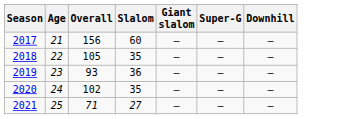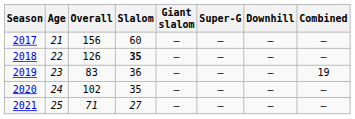 <table class=wikitable style="text-align:center">
 <tr>
 <th>Season</th>
 <th>Age</th>
 <th>Overall</th>
 <th>Slalom</th>
 <th>Giant<br>slalom</th>
 <th>Super-G</th>
 <th>Downhill</th>
+<th>Combined</th>
 </tr>
 <tr>
 <td><a href='#'>2017</a></td>
 <td><em>21</em></td>
 <td>156</td>
 <td>60</td>
 <td>—</td>
 <td>—</td>
 <td>—</td>
+<td>—</td>
 </tr>
 <tr>
 <td><a href='#'>2018</a></td>
 <td><em>22</em></td>
-<td>105</td>
-<td>35</td>
+<td>126</td>
+<td><strong>35</strong></td>
+<td>—</td>
 <td>—</td>
 <td>—</td>
 <td>—</td>
 </tr>
 <tr>
 <td><a href='#'>2019</a></td>
 <td><em>23</em></td>
-<td>93</td>
+<td>83</td>
 <td>36</td>
 <td>—</td>
 <td>—</td>
 <td>—</td>
+<td>19</td>
 </tr>
 <tr>
 <td><a href='#'>2020</a></td>
 <td><em>24</em></td>
 <td>102</td>
 <td>35</td>
+<td>—</td>
 <td>—</td>
 <td>—</td>
 <td>—</td>
 </tr>
 <tr>
 <td><a href='#'>2021</a></td>
 <td><em>25</em></td>
 <td><em>71</em></td>
 <td><em>27</em></td>
 <td>—</td>
 <td>—</td>
 <td>—</td>
+<td>—</td>
 </tr>
 </table>
